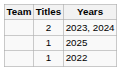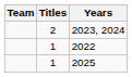 <table class="wikitable sortable" style="text-align:center">
 <tr>
 <th>Team</th>
 <th>Titles</th>
 <th>Years</th>
 </tr>
 <tr>
 <td align=left style=><a href='#'></a></td>
 <td>2</td>
 <td align=left>2023, 2024</td>
 </tr>
 <tr>
 <td align=left style=><a href='#'></a></td>
 <td>1</td>
-<td align=left>2025</td>
+<td align=left>2022</td>
 </tr>
 <tr>
 <td align=left style=><a href='#'></a></td>
 <td>1</td>
-<td align=left>2022</td>
+<td align=left>2025</td>
 </tr>
 </table>
